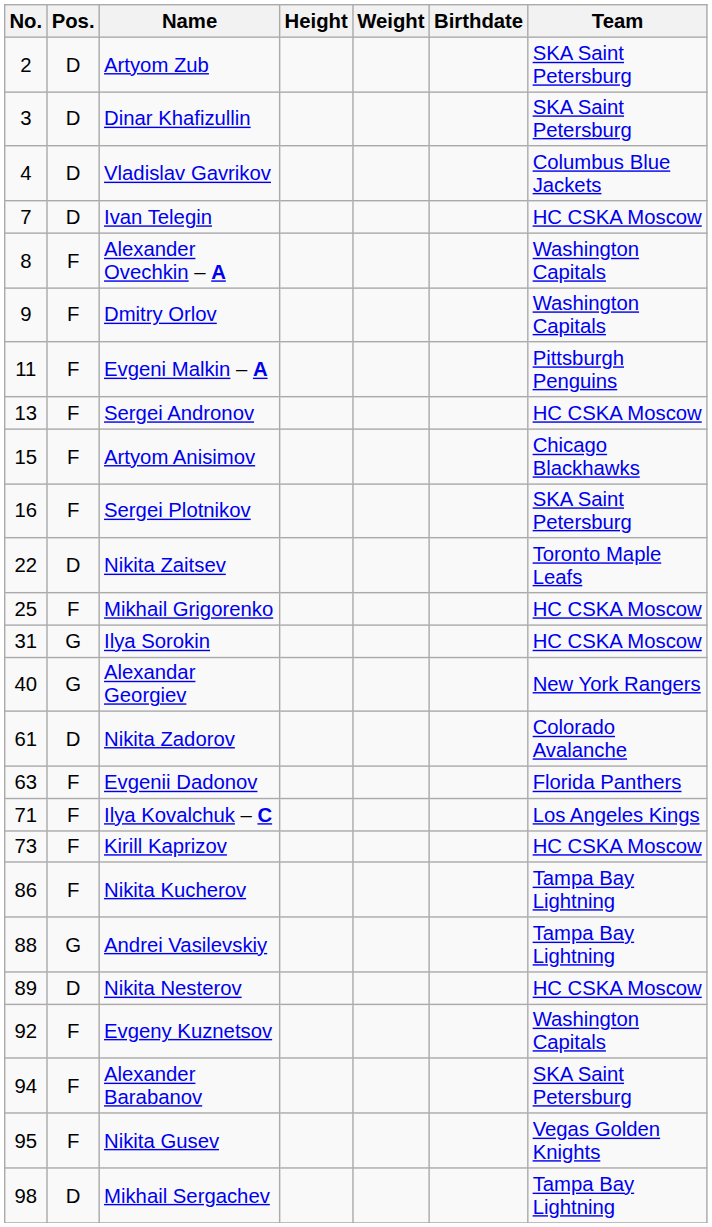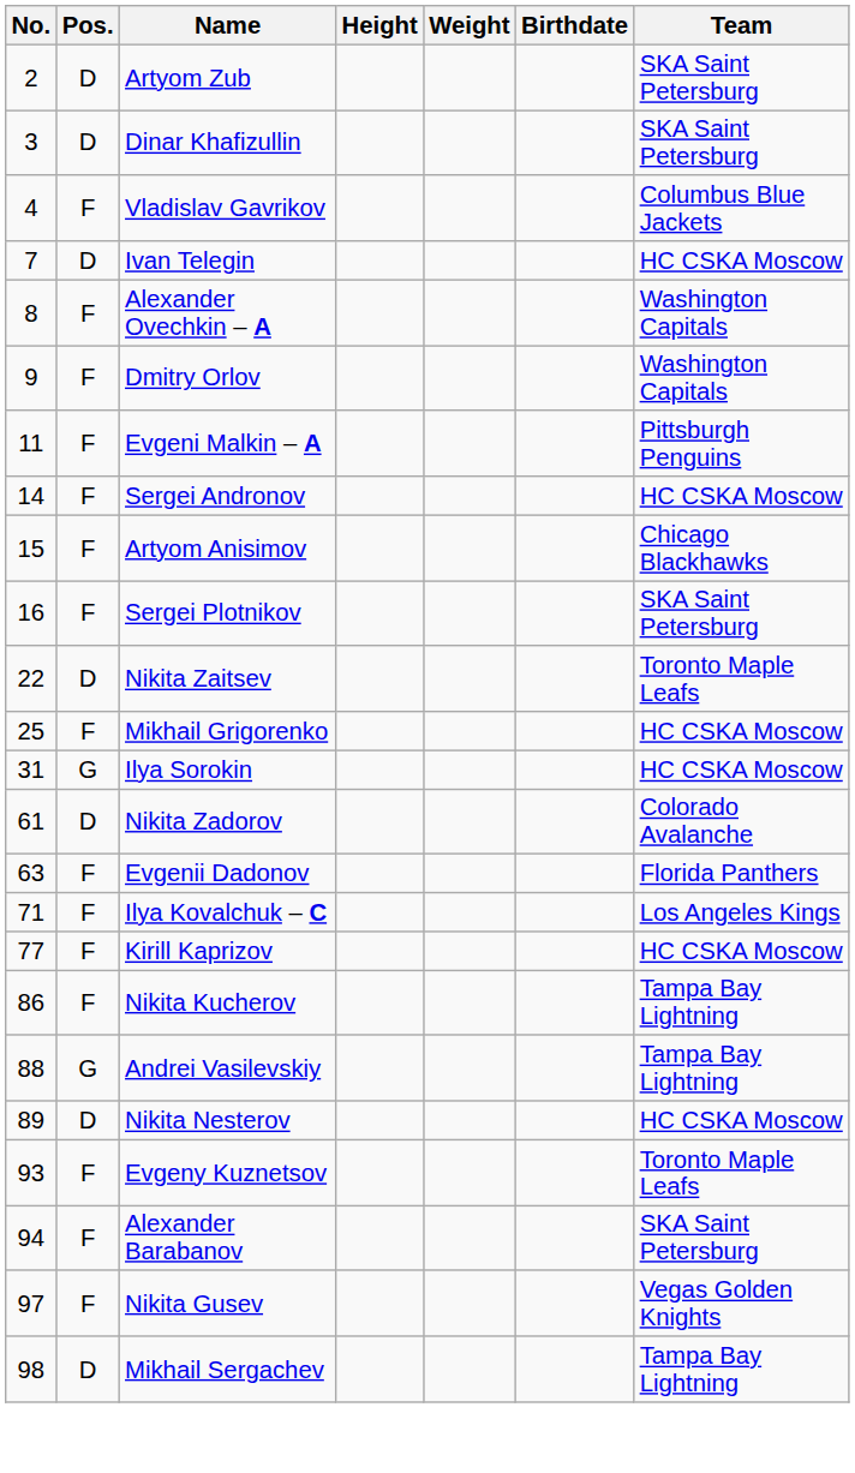 <table width="80%" class="wikitable sortable" style="font-size: 90%; text-align: center">
 <tr>
 <th>No.</th>
 <th>Pos.</th>
 <th>Name</th>
 <th>Height</th>
 <th>Weight</th>
 <th>Birthdate</th>
 <th>Team</th>
 </tr>
 <tr>
 <td>2</td>
 <td>D</td>
 <td align=left><a href='#'>Artyom Zub</a></td>
 <td></td>
 <td></td>
 <td></td>
 <td style="text-align:left;"> <a href='#'>SKA Saint Petersburg</a></td>
 </tr>
 <tr>
 <td>3</td>
 <td>D</td>
 <td align=left><a href='#'>Dinar Khafizullin</a></td>
 <td></td>
 <td></td>
 <td></td>
 <td style="text-align:left;"> <a href='#'>SKA Saint Petersburg</a></td>
 </tr>
 <tr>
 <td>4</td>
-<td>D</td>
+<td>F</td>
 <td align=left><a href='#'>Vladislav Gavrikov</a></td>
 <td></td>
 <td></td>
 <td></td>
 <td style="text-align:left;"> <a href='#'>Columbus Blue Jackets</a></td>
 </tr>
 <tr>
 <td>7</td>
 <td>D</td>
 <td align=left><a href='#'>Ivan Telegin</a></td>
 <td></td>
 <td></td>
 <td></td>
 <td style="text-align:left;"> <a href='#'>HC CSKA Moscow</a></td>
 </tr>
 <tr>
 <td>8</td>
 <td>F</td>
 <td align=left><a href='#'>Alexander Ovechkin</a> – <strong><a href='#'>A</a></strong></td>
 <td></td>
 <td></td>
 <td></td>
 <td style="text-align:left;"> <a href='#'>Washington Capitals</a></td>
 </tr>
 <tr>
 <td>9</td>
 <td>F</td>
 <td align=left><a href='#'>Dmitry Orlov</a></td>
 <td></td>
 <td></td>
 <td></td>
 <td style="text-align:left;"> <a href='#'>Washington Capitals</a></td>
 </tr>
 <tr>
 <td>11</td>
 <td>F</td>
 <td align=left><a href='#'>Evgeni Malkin</a> – <strong><a href='#'>A</a></strong></td>
 <td></td>
 <td></td>
 <td></td>
 <td style="text-align:left;"> <a href='#'>Pittsburgh Penguins</a></td>
 </tr>
 <tr>
-<td>13</td>
+<td>14</td>
 <td>F</td>
 <td align=left><a href='#'>Sergei Andronov</a></td>
 <td></td>
 <td></td>
 <td></td>
 <td style="text-align:left;"> <a href='#'>HC CSKA Moscow</a></td>
 </tr>
 <tr>
 <td>15</td>
 <td>F</td>
 <td align=left><a href='#'>Artyom Anisimov</a></td>
 <td></td>
 <td></td>
 <td></td>
 <td style="text-align:left;"> <a href='#'>Chicago Blackhawks</a></td>
 </tr>
 <tr>
 <td>16</td>
 <td>F</td>
 <td align=left><a href='#'>Sergei Plotnikov</a></td>
 <td></td>
 <td></td>
 <td></td>
 <td style="text-align:left;"> <a href='#'>SKA Saint Petersburg</a></td>
 </tr>
 <tr>
 <td>22</td>
 <td>D</td>
 <td align=left><a href='#'>Nikita Zaitsev</a></td>
 <td></td>
 <td></td>
 <td></td>
 <td style="text-align:left;"> <a href='#'>Toronto Maple Leafs</a></td>
 </tr>
 <tr>
 <td>25</td>
 <td>F</td>
 <td align=left><a href='#'>Mikhail Grigorenko</a></td>
 <td></td>
 <td></td>
 <td></td>
 <td style="text-align:left;"> <a href='#'>HC CSKA Moscow</a></td>
 </tr>
 <tr>
 <td>31</td>
 <td>G</td>
 <td align=left><a href='#'>Ilya Sorokin</a></td>
 <td></td>
 <td></td>
 <td></td>
 <td style="text-align:left;"> <a href='#'>HC CSKA Moscow</a></td>
 </tr>
 <tr>
-<td>40</td>
-<td>G</td>
-<td align=left><a href='#'>Alexandar Georgiev</a></td>
-<td></td>
-<td></td>
-<td></td>
-<td style="text-align:left;"> <a href='#'>New York Rangers</a></td>
-</tr>
-<tr>
 <td>61</td>
 <td>D</td>
 <td align=left><a href='#'>Nikita Zadorov</a></td>
 <td></td>
 <td></td>
 <td></td>
 <td style="text-align:left;"> <a href='#'>Colorado Avalanche</a></td>
 </tr>
 <tr>
 <td>63</td>
 <td>F</td>
 <td align=left><a href='#'>Evgenii Dadonov</a></td>
 <td></td>
 <td></td>
 <td></td>
 <td style="text-align:left;"> <a href='#'>Florida Panthers</a></td>
 </tr>
 <tr>
 <td>71</td>
 <td>F</td>
 <td align=left><a href='#'>Ilya Kovalchuk</a> – <strong><a href='#'>C</a></strong></td>
 <td></td>
 <td></td>
 <td></td>
 <td style="text-align:left;"> <a href='#'>Los Angeles Kings</a></td>
 </tr>
 <tr>
-<td>73</td>
+<td>77</td>
 <td>F</td>
 <td align=left><a href='#'>Kirill Kaprizov</a></td>
 <td></td>
 <td></td>
 <td></td>
 <td style="text-align:left;"> <a href='#'>HC CSKA Moscow</a></td>
 </tr>
 <tr>
 <td>86</td>
 <td>F</td>
 <td align=left><a href='#'>Nikita Kucherov</a></td>
 <td></td>
 <td></td>
 <td></td>
 <td style="text-align:left;"> <a href='#'>Tampa Bay Lightning</a></td>
 </tr>
 <tr>
 <td>88</td>
 <td>G</td>
 <td align=left><a href='#'>Andrei Vasilevskiy</a></td>
 <td></td>
 <td></td>
 <td></td>
 <td style="text-align:left;"> <a href='#'>Tampa Bay Lightning</a></td>
 </tr>
 <tr>
 <td>89</td>
 <td>D</td>
 <td align=left><a href='#'>Nikita Nesterov</a></td>
 <td></td>
 <td></td>
 <td></td>
 <td style="text-align:left;"> <a href='#'>HC CSKA Moscow</a></td>
 </tr>
 <tr>
-<td>92</td>
+<td>93</td>
 <td>F</td>
 <td align=left><a href='#'>Evgeny Kuznetsov</a></td>
 <td></td>
 <td></td>
 <td></td>
-<td style="text-align:left;"> <a href='#'>Washington Capitals</a></td>
+<td style="text-align:left;"> <a href='#'>Toronto Maple Leafs</a></td>
 </tr>
 <tr>
 <td>94</td>
 <td>F</td>
 <td align=left><a href='#'>Alexander Barabanov</a></td>
 <td></td>
 <td></td>
 <td></td>
 <td style="text-align:left;"> <a href='#'>SKA Saint Petersburg</a></td>
 </tr>
 <tr>
-<td>95</td>
+<td>97</td>
 <td>F</td>
 <td align=left><a href='#'>Nikita Gusev</a></td>
 <td></td>
 <td></td>
 <td></td>
 <td style="text-align:left;"> <a href='#'>Vegas Golden Knights</a></td>
 </tr>
 <tr>
 <td>98</td>
 <td>D</td>
 <td align=left><a href='#'>Mikhail Sergachev</a></td>
 <td></td>
 <td></td>
 <td></td>
 <td style="text-align:left;"> <a href='#'>Tampa Bay Lightning</a></td>
 </tr>
 </table>
